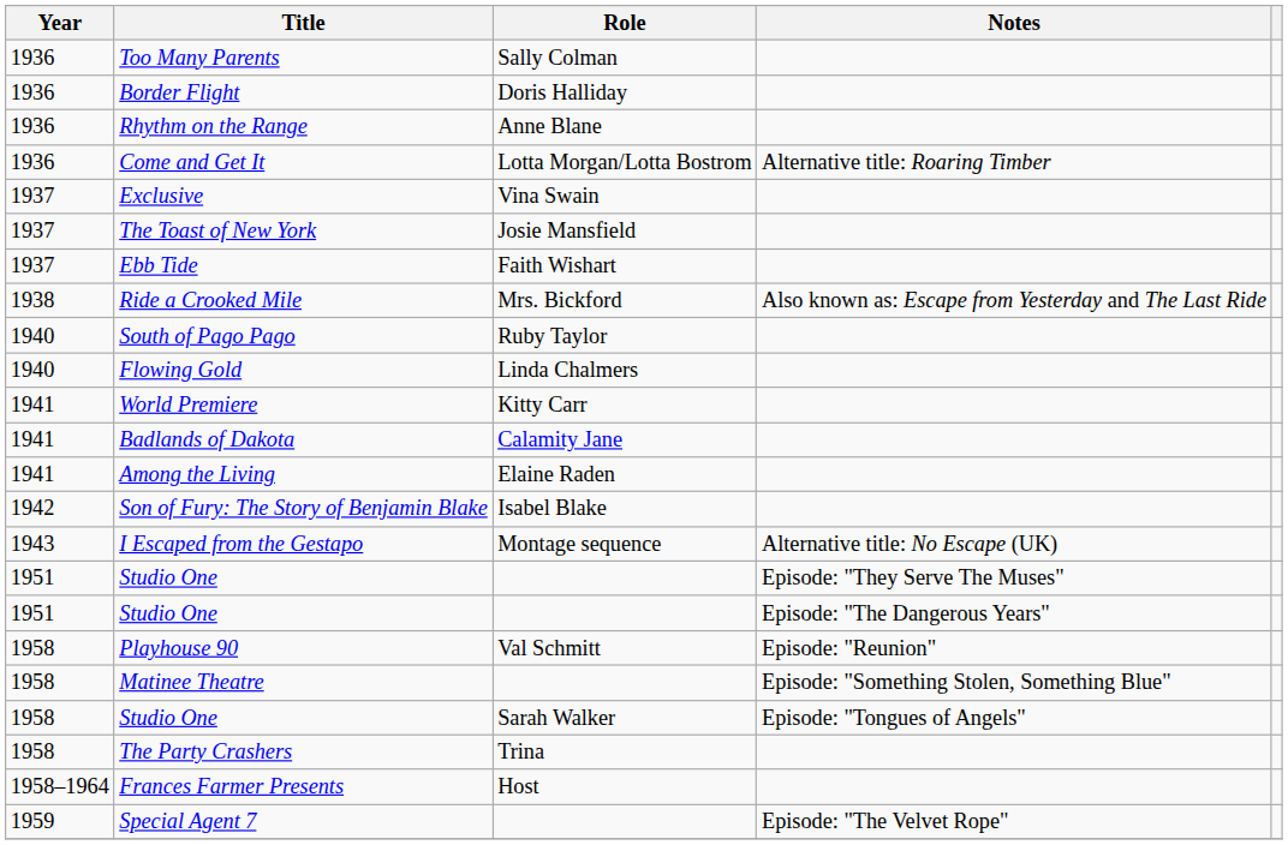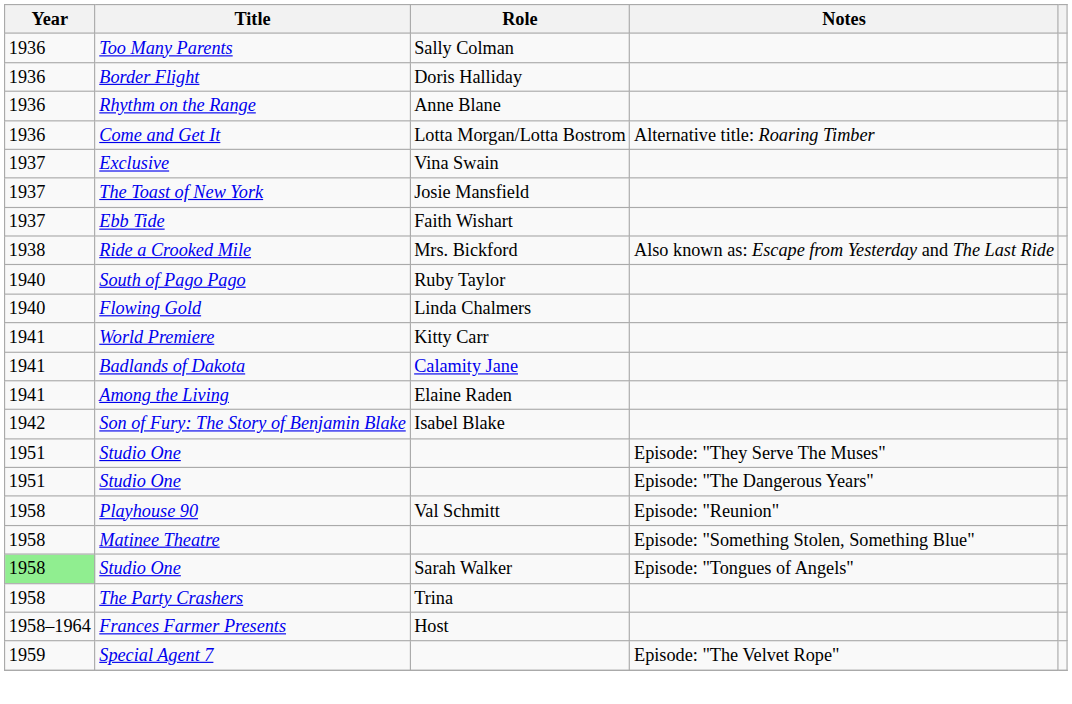 <table class="wikitable sortable">
 <tr>
 <th>Year</th>
 <th>Title</th>
 <th>Role</th>
 <th class="unsortable">Notes</th>
 <th class="unsortable"></th>
 </tr>
 <tr>
 <td>1936</td>
 <td><em><a href='#'>Too Many Parents</a></em></td>
 <td>Sally Colman</td>
 <td></td>
 <td align=center></td>
 </tr>
 <tr>
 <td>1936</td>
 <td><em><a href='#'>Border Flight</a></em></td>
 <td>Doris Halliday</td>
 <td></td>
 <td align=center></td>
 </tr>
 <tr>
 <td>1936</td>
 <td><em><a href='#'>Rhythm on the Range</a></em></td>
 <td>Anne Blane</td>
 <td></td>
 <td align=center></td>
 </tr>
 <tr>
 <td>1936</td>
 <td><em><a href='#'>Come and Get It</a></em></td>
 <td>Lotta Morgan/Lotta Bostrom</td>
 <td>Alternative title: <em>Roaring Timber</em></td>
 <td align=center></td>
 </tr>
 <tr>
 <td>1937</td>
 <td><em><a href='#'>Exclusive</a></em></td>
 <td>Vina Swain</td>
 <td></td>
 <td align=center></td>
 </tr>
 <tr>
 <td>1937</td>
 <td><em><a href='#'>The Toast of New York</a></em></td>
 <td>Josie Mansfield</td>
 <td></td>
 <td align=center></td>
 </tr>
 <tr>
 <td>1937</td>
 <td><em><a href='#'>Ebb Tide</a></em></td>
 <td>Faith Wishart</td>
 <td></td>
 <td align=center></td>
 </tr>
 <tr>
 <td>1938</td>
 <td><em><a href='#'>Ride a Crooked Mile</a></em></td>
 <td>Mrs. Bickford</td>
 <td>Also known as: <em>Escape from Yesterday</em> and <em>The Last Ride</em></td>
 <td align=center></td>
 </tr>
 <tr>
 <td>1940</td>
 <td><em><a href='#'>South of Pago Pago</a></em></td>
 <td>Ruby Taylor</td>
 <td></td>
 <td align=center></td>
 </tr>
 <tr>
 <td>1940</td>
 <td><em><a href='#'>Flowing Gold</a></em></td>
 <td>Linda Chalmers</td>
 <td></td>
 <td align=center></td>
 </tr>
 <tr>
 <td>1941</td>
 <td><em><a href='#'>World Premiere</a></em></td>
 <td>Kitty Carr</td>
 <td></td>
 <td align=center></td>
 </tr>
 <tr>
 <td>1941</td>
 <td><em><a href='#'>Badlands of Dakota</a></em></td>
 <td><a href='#'>Calamity Jane</a></td>
 <td></td>
 <td align=center></td>
 </tr>
 <tr>
 <td>1941</td>
 <td><em><a href='#'>Among the Living</a></em></td>
 <td>Elaine Raden</td>
 <td></td>
 <td align=center></td>
 </tr>
 <tr>
 <td>1942</td>
 <td><em><a href='#'>Son of Fury: The Story of Benjamin Blake</a></em></td>
 <td>Isabel Blake</td>
 <td></td>
 <td align=center></td>
 </tr>
 <tr>
-<td>1943</td>
-<td><em><a href='#'>I Escaped from the Gestapo</a></em></td>
-<td>Montage sequence</td>
-<td>Alternative title: <em>No Escape</em> (UK)</td>
-<td align=center></td>
-</tr>
-<tr>
 <td>1951</td>
 <td><em><a href='#'>Studio One</a></em></td>
 <td></td>
 <td>Episode: "They Serve The Muses"</td>
 <td align=center></td>
 </tr>
 <tr>
 <td>1951</td>
 <td><em><a href='#'>Studio One</a></em></td>
 <td></td>
 <td>Episode: "The Dangerous Years"</td>
 <td align=center></td>
 </tr>
 <tr>
 <td>1958</td>
 <td><em><a href='#'>Playhouse 90</a></em></td>
 <td>Val Schmitt</td>
 <td>Episode: "Reunion"</td>
 <td align=center></td>
 </tr>
 <tr>
 <td>1958</td>
 <td><em><a href='#'>Matinee Theatre</a></em></td>
 <td></td>
 <td>Episode: "Something Stolen, Something Blue"</td>
 <td align=center></td>
 </tr>
 <tr>
-<td>1958</td>
+<td style="background: lightgreen;">1958</td>
 <td><em><a href='#'>Studio One</a></em></td>
 <td>Sarah Walker</td>
 <td>Episode: "Tongues of Angels"</td>
 <td align=center></td>
 </tr>
 <tr>
 <td>1958</td>
 <td><em><a href='#'>The Party Crashers</a></em></td>
 <td>Trina</td>
 <td></td>
 <td align=center></td>
 </tr>
 <tr>
 <td>1958–1964</td>
 <td><em><a href='#'>Frances Farmer Presents</a></em></td>
 <td>Host</td>
 <td></td>
 <td align=center></td>
 </tr>
 <tr>
 <td>1959</td>
 <td><em><a href='#'>Special Agent 7</a></em></td>
 <td></td>
 <td>Episode: "The Velvet Rope"</td>
 <td align=center></td>
 </tr>
 <tr>
 </tr>
 </table>
